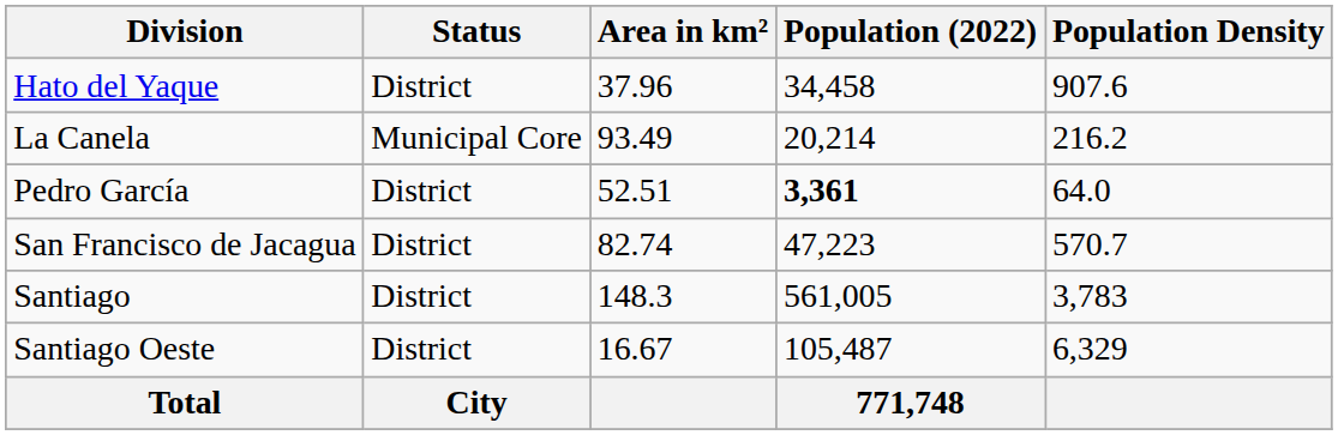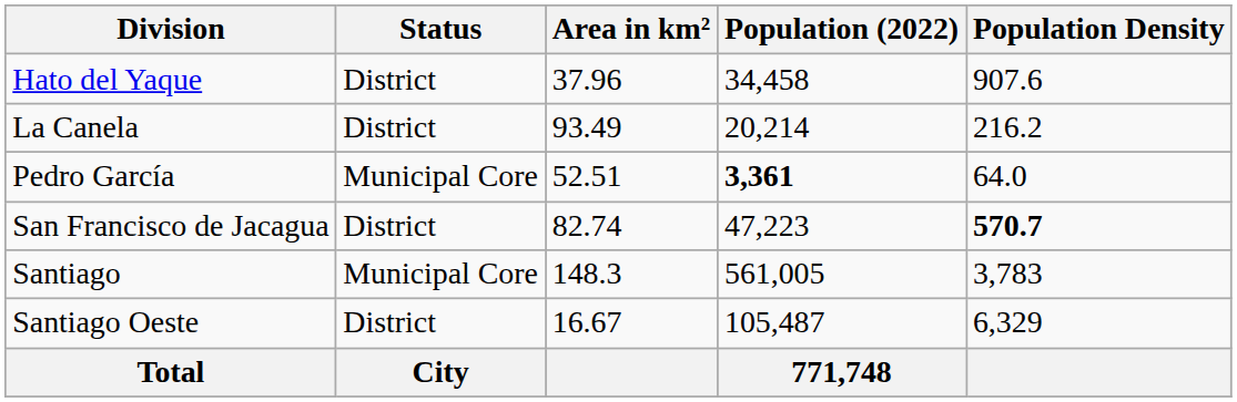 <table class="wikitable sortable">
 <tr>
 <th>Division</th>
 <th>Status</th>
 <th>Area in km²</th>
 <th>Population (2022)</th>
 <th>Population Density</th>
 </tr>
 <tr>
 <td><a href='#'>Hato del Yaque</a></td>
 <td>District</td>
 <td>37.96</td>
 <td>34,458</td>
 <td>907.6</td>
 </tr>
 <tr>
 <td>La Canela</td>
-<td>Municipal Core</td>
+<td>District</td>
 <td>93.49</td>
 <td>20,214</td>
 <td>216.2</td>
 </tr>
 <tr>
 <td>Pedro García</td>
-<td>District</td>
+<td>Municipal Core</td>
 <td>52.51</td>
 <td><strong>3,361</strong></td>
 <td>64.0</td>
 </tr>
 <tr>
 <td>San Francisco de Jacagua</td>
 <td>District</td>
 <td>82.74</td>
 <td>47,223</td>
-<td>570.7</td>
+<td><strong>570.7</strong></td>
 </tr>
 <tr>
 <td>Santiago</td>
-<td>District</td>
+<td>Municipal Core</td>
 <td>148.3</td>
 <td>561,005</td>
 <td>3,783</td>
 </tr>
 <tr>
 <td>Santiago Oeste</td>
 <td>District</td>
 <td>16.67</td>
 <td>105,487</td>
 <td>6,329</td>
 </tr>
 <tr>
 <th>Total</th>
 <th>City</th>
 <th></th>
 <th>771,748</th>
 <th></th>
 </tr>
 </table>
